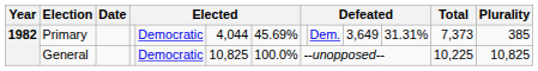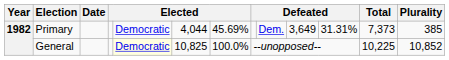 <table class=wikitable>
 <tr>
 <th>Year</th>
 <th>Election</th>
 <th>Date</th>
 <th ! colspan="4">Elected</th>
 <th ! colspan="4">Defeated</th>
 <th>Total</th>
 <th>Plurality</th>
 </tr>
 <tr>
 <th rowspan="2" valign="top">1982</th>
 <td valign="top">Primary</td>
 <td valign="top"></td>
 <td valign="top"></td>
 <td valign="top" ><a href='#'>Democratic</a></td>
 <td valign="top" align="right">4,044</td>
 <td valign="top" align="right">45.69%</td>
 <td valign="top"></td>
 <td valign="top" ><a href='#'>Dem.</a></td>
 <td valign="top" align="right">3,649</td>
 <td valign="top" align="right">31.31%</td>
 <td valign="top" align="right">7,373</td>
 <td valign="top" align="right">385</td>
 </tr>
 <tr>
 <td valign="top">General</td>
 <td valign="top"></td>
 <td valign="top"></td>
-<td valign="top" ><a href='#'>Democratic</a></td>
+<td valign="top"  style="background: lightyellow;"><a href='#'>Democratic</a></td>
 <td valign="top" align="right">10,825</td>
 <td valign="top" align="right">100.0%</td>
 <td valign="top" colspan="4"><em>--unopposed--</em></td>
 <td valign="top" align="right">10,225</td>
-<td valign="top" align="right">10,825</td>
+<td valign="top" align="right">10,852</td>
 </tr>
 </table>
